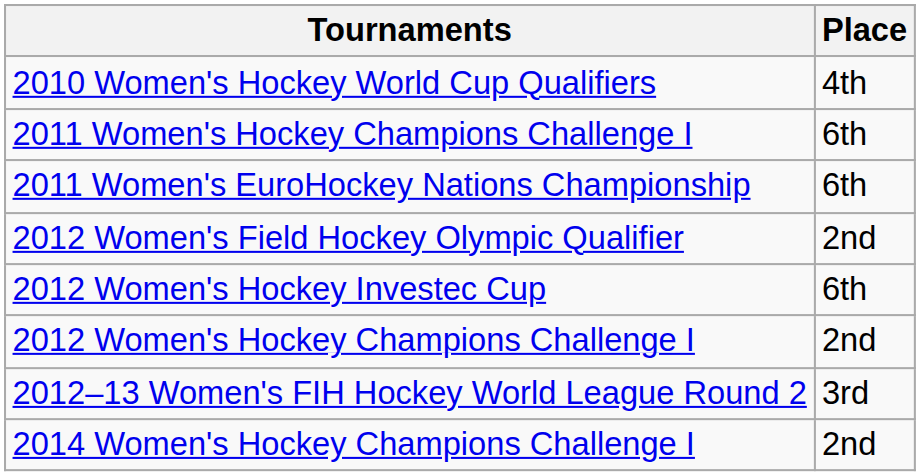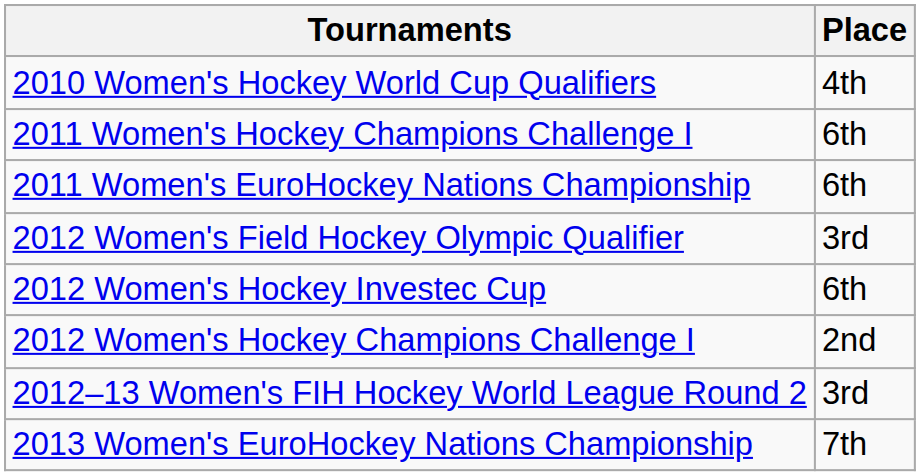 <table class="wikitable collapsible">
 <tr>
 <th>Tournaments</th>
 <th>Place</th>
 </tr>
 <tr>
 <td><a href='#'>2010 Women's Hockey World Cup Qualifiers</a></td>
 <td>4th</td>
 </tr>
 <tr>
 <td><a href='#'>2011 Women's Hockey Champions Challenge I</a></td>
 <td>6th</td>
 </tr>
 <tr>
 <td><a href='#'>2011 Women's EuroHockey Nations Championship</a></td>
 <td>6th</td>
 </tr>
 <tr>
 <td><a href='#'>2012 Women's Field Hockey Olympic Qualifier</a></td>
-<td>2nd</td>
+<td>3rd</td>
 </tr>
 <tr>
 <td><a href='#'>2012 Women's Hockey Investec Cup</a></td>
 <td>6th</td>
 </tr>
 <tr>
 <td><a href='#'>2012 Women's Hockey Champions Challenge I</a></td>
 <td>2nd</td>
 </tr>
 <tr>
 <td><a href='#'>2012–13 Women's FIH Hockey World League Round 2</a></td>
 <td>3rd</td>
 </tr>
 <tr>
-<td><a href='#'>2014 Women's Hockey Champions Challenge I</a></td>
-<td>2nd</td>
+<td><a href='#'>2013 Women's EuroHockey Nations Championship</a></td>
+<td>7th</td>
 </tr>
 </table>
